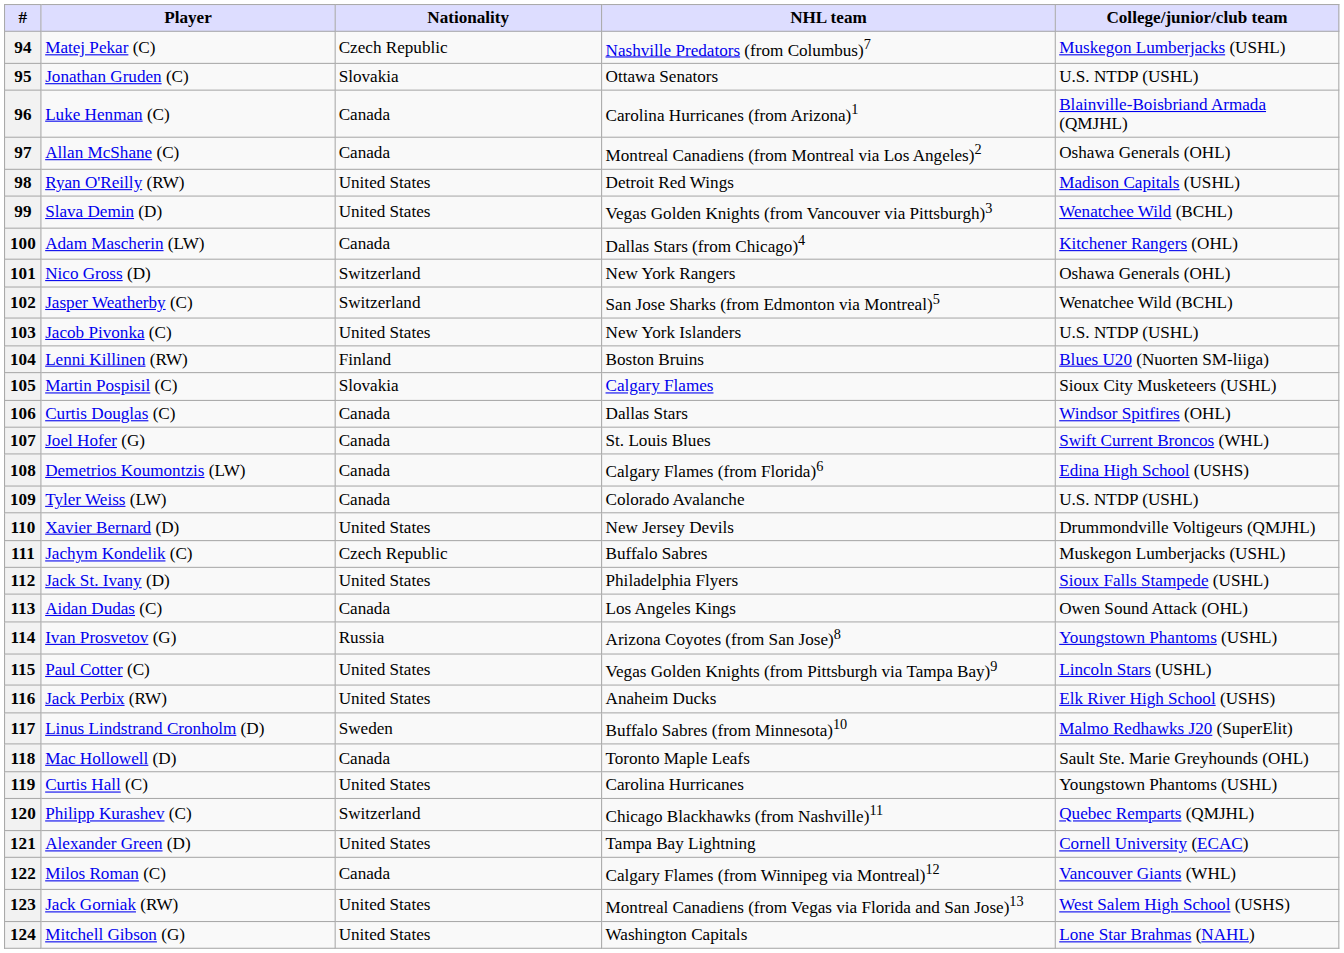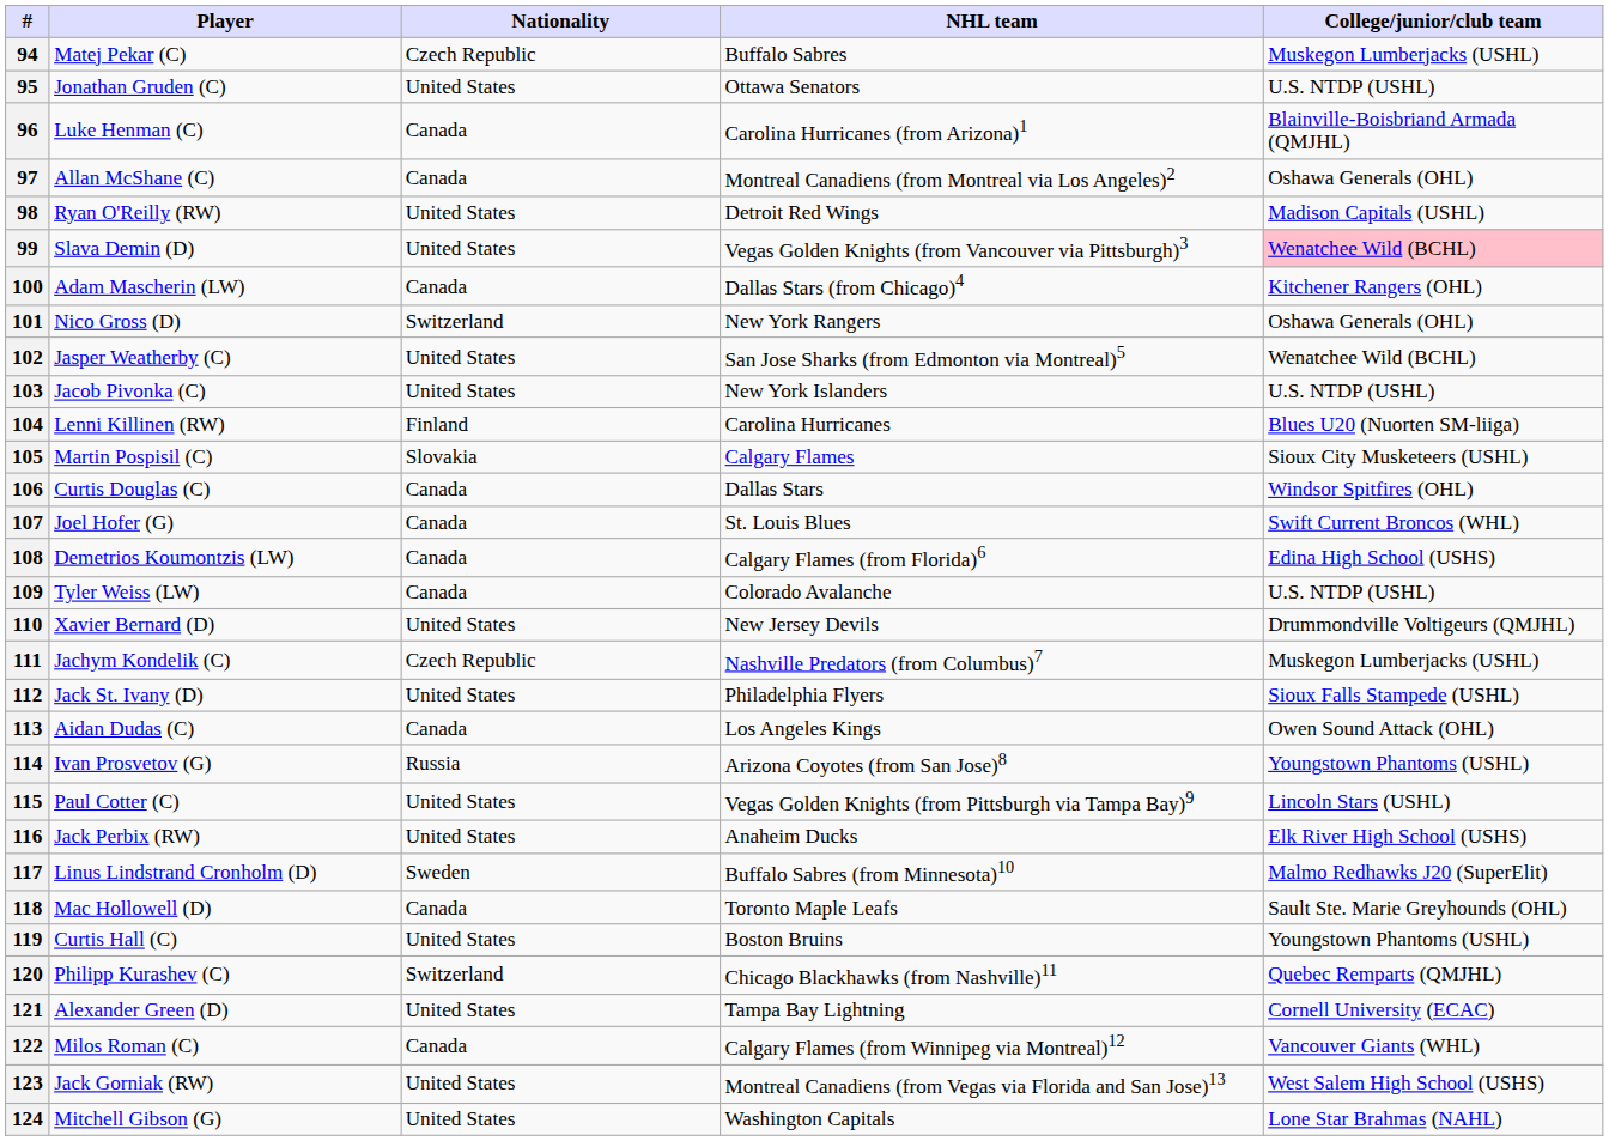 <table class="wikitable">
 <tr>
 <th style="background:#ddf; width:2.75%;">#</th>
 <th style="background:#ddf; width:22.0%;">Player</th>
 <th style="background:#ddf; width:20.0%;">Nationality</th>
 <th style="background:#ddf; width:34.0%;">NHL team</th>
 <th style="background:#ddf; width:100.0%;">College/junior/club team</th>
 </tr>
 <tr>
 <th>94</th>
 <td><a href='#'>Matej Pekar</a> (C)</td>
 <td> Czech Republic</td>
-<td><a href='#'>Nashville Predators</a> (from Columbus)<sup>7</sup></td>
+<td>Buffalo Sabres</td>
 <td><a href='#'>Muskegon Lumberjacks</a> (USHL)</td>
 </tr>
 <tr>
 <th>95</th>
 <td><a href='#'>Jonathan Gruden</a> (C)</td>
-<td> Slovakia</td>
+<td> United States</td>
 <td>Ottawa Senators</td>
 <td>U.S. NTDP (USHL)</td>
 </tr>
 <tr>
 <th>96</th>
 <td><a href='#'>Luke Henman</a> (C)</td>
 <td> Canada</td>
 <td>Carolina Hurricanes (from Arizona)<sup>1</sup></td>
 <td><a href='#'>Blainville-Boisbriand Armada</a> (QMJHL)</td>
 </tr>
 <tr>
 <th>97</th>
 <td><a href='#'>Allan McShane</a> (C)</td>
 <td> Canada</td>
 <td>Montreal Canadiens (from Montreal via Los Angeles)<sup>2</sup></td>
 <td>Oshawa Generals (OHL)</td>
 </tr>
 <tr>
 <th>98</th>
 <td><a href='#'>Ryan O'Reilly</a> (RW)</td>
 <td> United States</td>
 <td>Detroit Red Wings</td>
 <td><a href='#'>Madison Capitals</a> (USHL)</td>
 </tr>
 <tr>
 <th>99</th>
 <td><a href='#'>Slava Demin</a> (D)</td>
 <td> United States</td>
 <td>Vegas Golden Knights (from Vancouver via Pittsburgh)<sup>3</sup></td>
-<td><a href='#'>Wenatchee Wild</a> (BCHL)</td>
+<td style="background: pink;"><a href='#'>Wenatchee Wild</a> (BCHL)</td>
 </tr>
 <tr>
 <th>100</th>
 <td><a href='#'>Adam Mascherin</a> (LW)</td>
 <td> Canada</td>
 <td>Dallas Stars (from Chicago)<sup>4</sup></td>
 <td><a href='#'>Kitchener Rangers</a> (OHL)</td>
 </tr>
 <tr>
 <th>101</th>
 <td><a href='#'>Nico Gross</a> (D)</td>
 <td> Switzerland</td>
 <td>New York Rangers</td>
 <td>Oshawa Generals (OHL)</td>
 </tr>
 <tr>
 <th>102</th>
 <td><a href='#'>Jasper Weatherby</a> (C)</td>
-<td> Switzerland</td>
+<td> United States</td>
 <td>San Jose Sharks (from Edmonton via Montreal)<sup>5</sup></td>
 <td>Wenatchee Wild (BCHL)</td>
 </tr>
 <tr>
 <th>103</th>
 <td><a href='#'>Jacob Pivonka</a> (C)</td>
 <td> United States</td>
 <td>New York Islanders</td>
 <td>U.S. NTDP (USHL)</td>
 </tr>
 <tr>
 <th>104</th>
 <td><a href='#'>Lenni Killinen</a> (RW)</td>
 <td> Finland</td>
-<td>Boston Bruins</td>
+<td>Carolina Hurricanes</td>
 <td><a href='#'>Blues U20</a> (Nuorten SM-liiga)</td>
 </tr>
 <tr>
 <th>105</th>
 <td><a href='#'>Martin Pospisil</a> (C)</td>
 <td> Slovakia</td>
 <td><a href='#'>Calgary Flames</a></td>
 <td>Sioux City Musketeers (USHL)</td>
 </tr>
 <tr>
 <th>106</th>
 <td><a href='#'>Curtis Douglas</a> (C)</td>
 <td> Canada</td>
 <td>Dallas Stars</td>
 <td><a href='#'>Windsor Spitfires</a> (OHL)</td>
 </tr>
 <tr>
 <th>107</th>
 <td><a href='#'>Joel Hofer</a> (G)</td>
 <td> Canada</td>
 <td>St. Louis Blues</td>
 <td><a href='#'>Swift Current Broncos</a> (WHL)</td>
 </tr>
 <tr>
 <th>108</th>
 <td><a href='#'>Demetrios Koumontzis</a> (LW)</td>
 <td> Canada</td>
 <td>Calgary Flames (from Florida)<sup>6</sup></td>
 <td><a href='#'>Edina High School</a> (USHS)</td>
 </tr>
 <tr>
 <th>109</th>
 <td><a href='#'>Tyler Weiss</a> (LW)</td>
 <td> Canada</td>
 <td>Colorado Avalanche</td>
 <td>U.S. NTDP (USHL)</td>
 </tr>
 <tr>
 <th>110</th>
 <td><a href='#'>Xavier Bernard</a> (D)</td>
 <td> United States</td>
 <td>New Jersey Devils</td>
 <td>Drummondville Voltigeurs (QMJHL)</td>
 </tr>
 <tr>
 <th>111</th>
 <td><a href='#'>Jachym Kondelik</a> (C)</td>
 <td> Czech Republic</td>
-<td>Buffalo Sabres</td>
+<td><a href='#'>Nashville Predators</a> (from Columbus)<sup>7</sup></td>
 <td>Muskegon Lumberjacks (USHL)</td>
 </tr>
 <tr>
 <th>112</th>
 <td><a href='#'>Jack St. Ivany</a> (D)</td>
 <td> United States</td>
 <td>Philadelphia Flyers</td>
 <td><a href='#'>Sioux Falls Stampede</a> (USHL)</td>
 </tr>
 <tr>
 <th>113</th>
 <td><a href='#'>Aidan Dudas</a> (C)</td>
 <td> Canada</td>
 <td>Los Angeles Kings</td>
 <td>Owen Sound Attack (OHL)</td>
 </tr>
 <tr>
 <th>114</th>
 <td><a href='#'>Ivan Prosvetov</a> (G)</td>
 <td> Russia</td>
 <td>Arizona Coyotes (from San Jose)<sup>8</sup></td>
 <td><a href='#'>Youngstown Phantoms</a> (USHL)</td>
 </tr>
 <tr>
 <th>115</th>
 <td><a href='#'>Paul Cotter</a> (C)</td>
 <td> United States</td>
 <td>Vegas Golden Knights (from Pittsburgh via Tampa Bay)<sup>9</sup></td>
 <td><a href='#'>Lincoln Stars</a> (USHL)</td>
 </tr>
 <tr>
 <th>116</th>
 <td><a href='#'>Jack Perbix</a> (RW)</td>
 <td> United States</td>
 <td>Anaheim Ducks</td>
 <td><a href='#'>Elk River High School</a> (USHS)</td>
 </tr>
 <tr>
 <th>117</th>
 <td><a href='#'>Linus Lindstrand Cronholm</a> (D)</td>
 <td> Sweden</td>
 <td>Buffalo Sabres (from Minnesota)<sup>10</sup></td>
 <td><a href='#'>Malmo Redhawks J20</a> (SuperElit)</td>
 </tr>
 <tr>
 <th>118</th>
 <td><a href='#'>Mac Hollowell</a> (D)</td>
 <td> Canada</td>
 <td>Toronto Maple Leafs</td>
 <td>Sault Ste. Marie Greyhounds (OHL)</td>
 </tr>
 <tr>
 <th>119</th>
 <td><a href='#'>Curtis Hall</a> (C)</td>
 <td> United States</td>
-<td>Carolina Hurricanes</td>
+<td>Boston Bruins</td>
 <td>Youngstown Phantoms (USHL)</td>
 </tr>
 <tr>
 <th>120</th>
 <td><a href='#'>Philipp Kurashev</a> (C)</td>
 <td> Switzerland</td>
 <td>Chicago Blackhawks (from Nashville)<sup>11</sup></td>
 <td><a href='#'>Quebec Remparts</a> (QMJHL)</td>
 </tr>
 <tr>
 <th>121</th>
 <td><a href='#'>Alexander Green</a> (D)</td>
 <td> United States</td>
 <td>Tampa Bay Lightning</td>
 <td><a href='#'>Cornell University</a> (<a href='#'>ECAC</a>)</td>
 </tr>
 <tr>
 <th>122</th>
 <td><a href='#'>Milos Roman</a> (C)</td>
 <td> Canada</td>
 <td>Calgary Flames (from Winnipeg via Montreal)<sup>12</sup></td>
 <td><a href='#'>Vancouver Giants</a> (WHL)</td>
 </tr>
 <tr>
 <th>123</th>
 <td><a href='#'>Jack Gorniak</a> (RW)</td>
 <td> United States</td>
 <td>Montreal Canadiens (from Vegas via Florida and San Jose)<sup>13</sup></td>
 <td><a href='#'>West Salem High School</a> (USHS)</td>
 </tr>
 <tr>
 <th>124</th>
 <td><a href='#'>Mitchell Gibson</a> (G)</td>
 <td> United States</td>
 <td>Washington Capitals</td>
 <td><a href='#'>Lone Star Brahmas</a> (<a href='#'>NAHL</a>)</td>
 </tr>
 </table>
